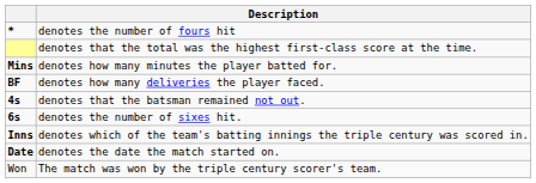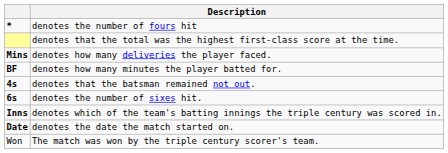 <table class="wikitable">
 <tr>
 <th></th>
 <th>Description</th>
 </tr>
 <tr>
 <td><strong>*</strong></td>
 <td>denotes the number of <a href='#'>fours</a> hit</td>
 </tr>
 <tr>
 <td bgcolor=#FFFF99></td>
 <td>denotes that the total was the highest first-class score at the time.</td>
 </tr>
 <tr>
 <td><strong>Mins</strong></td>
-<td>denotes how many minutes the player batted for.</td>
+<td>denotes how many <a href='#'>deliveries</a> the player faced.</td>
 </tr>
 <tr>
 <td><strong>BF</strong></td>
-<td>denotes how many <a href='#'>deliveries</a> the player faced.</td>
+<td>denotes how many minutes the player batted for.</td>
 </tr>
 <tr>
 <td><strong>4s</strong></td>
 <td>denotes that the batsman remained <a href='#'>not out</a>.</td>
 </tr>
 <tr>
 <td><strong>6s</strong></td>
 <td>denotes the number of <a href='#'>sixes</a> hit.</td>
 </tr>
 <tr>
 <td><strong>Inns</strong></td>
 <td>denotes which of the team's batting innings the triple century was scored in.</td>
 </tr>
 <tr>
 <td><strong>Date</strong></td>
 <td>denotes the date the match started on.</td>
 </tr>
 <tr>
 <td>Won</td>
 <td>The match was won by the triple century scorer's team.</td>
 </tr>
 </table>
